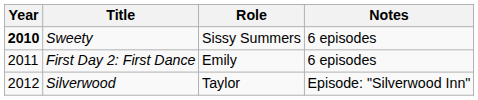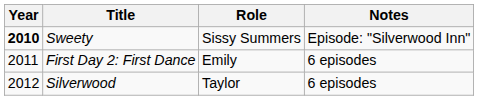 <table class="wikitable sortable">
 <tr>
 <th>Year</th>
 <th>Title</th>
 <th>Role</th>
 <th>Notes</th>
 </tr>
 <tr>
 <td><strong>2010</strong></td>
 <td><em>Sweety</em></td>
 <td>Sissy Summers</td>
-<td>6 episodes</td>
+<td>Episode: "Silverwood Inn"</td>
 </tr>
 <tr>
 <td>2011</td>
 <td><em>First Day 2: First Dance</em></td>
 <td>Emily</td>
 <td>6 episodes</td>
 </tr>
 <tr>
 <td>2012</td>
 <td><em>Silverwood</em></td>
 <td>Taylor</td>
-<td>Episode: "Silverwood Inn"</td>
+<td>6 episodes</td>
 </tr>
 </table>
